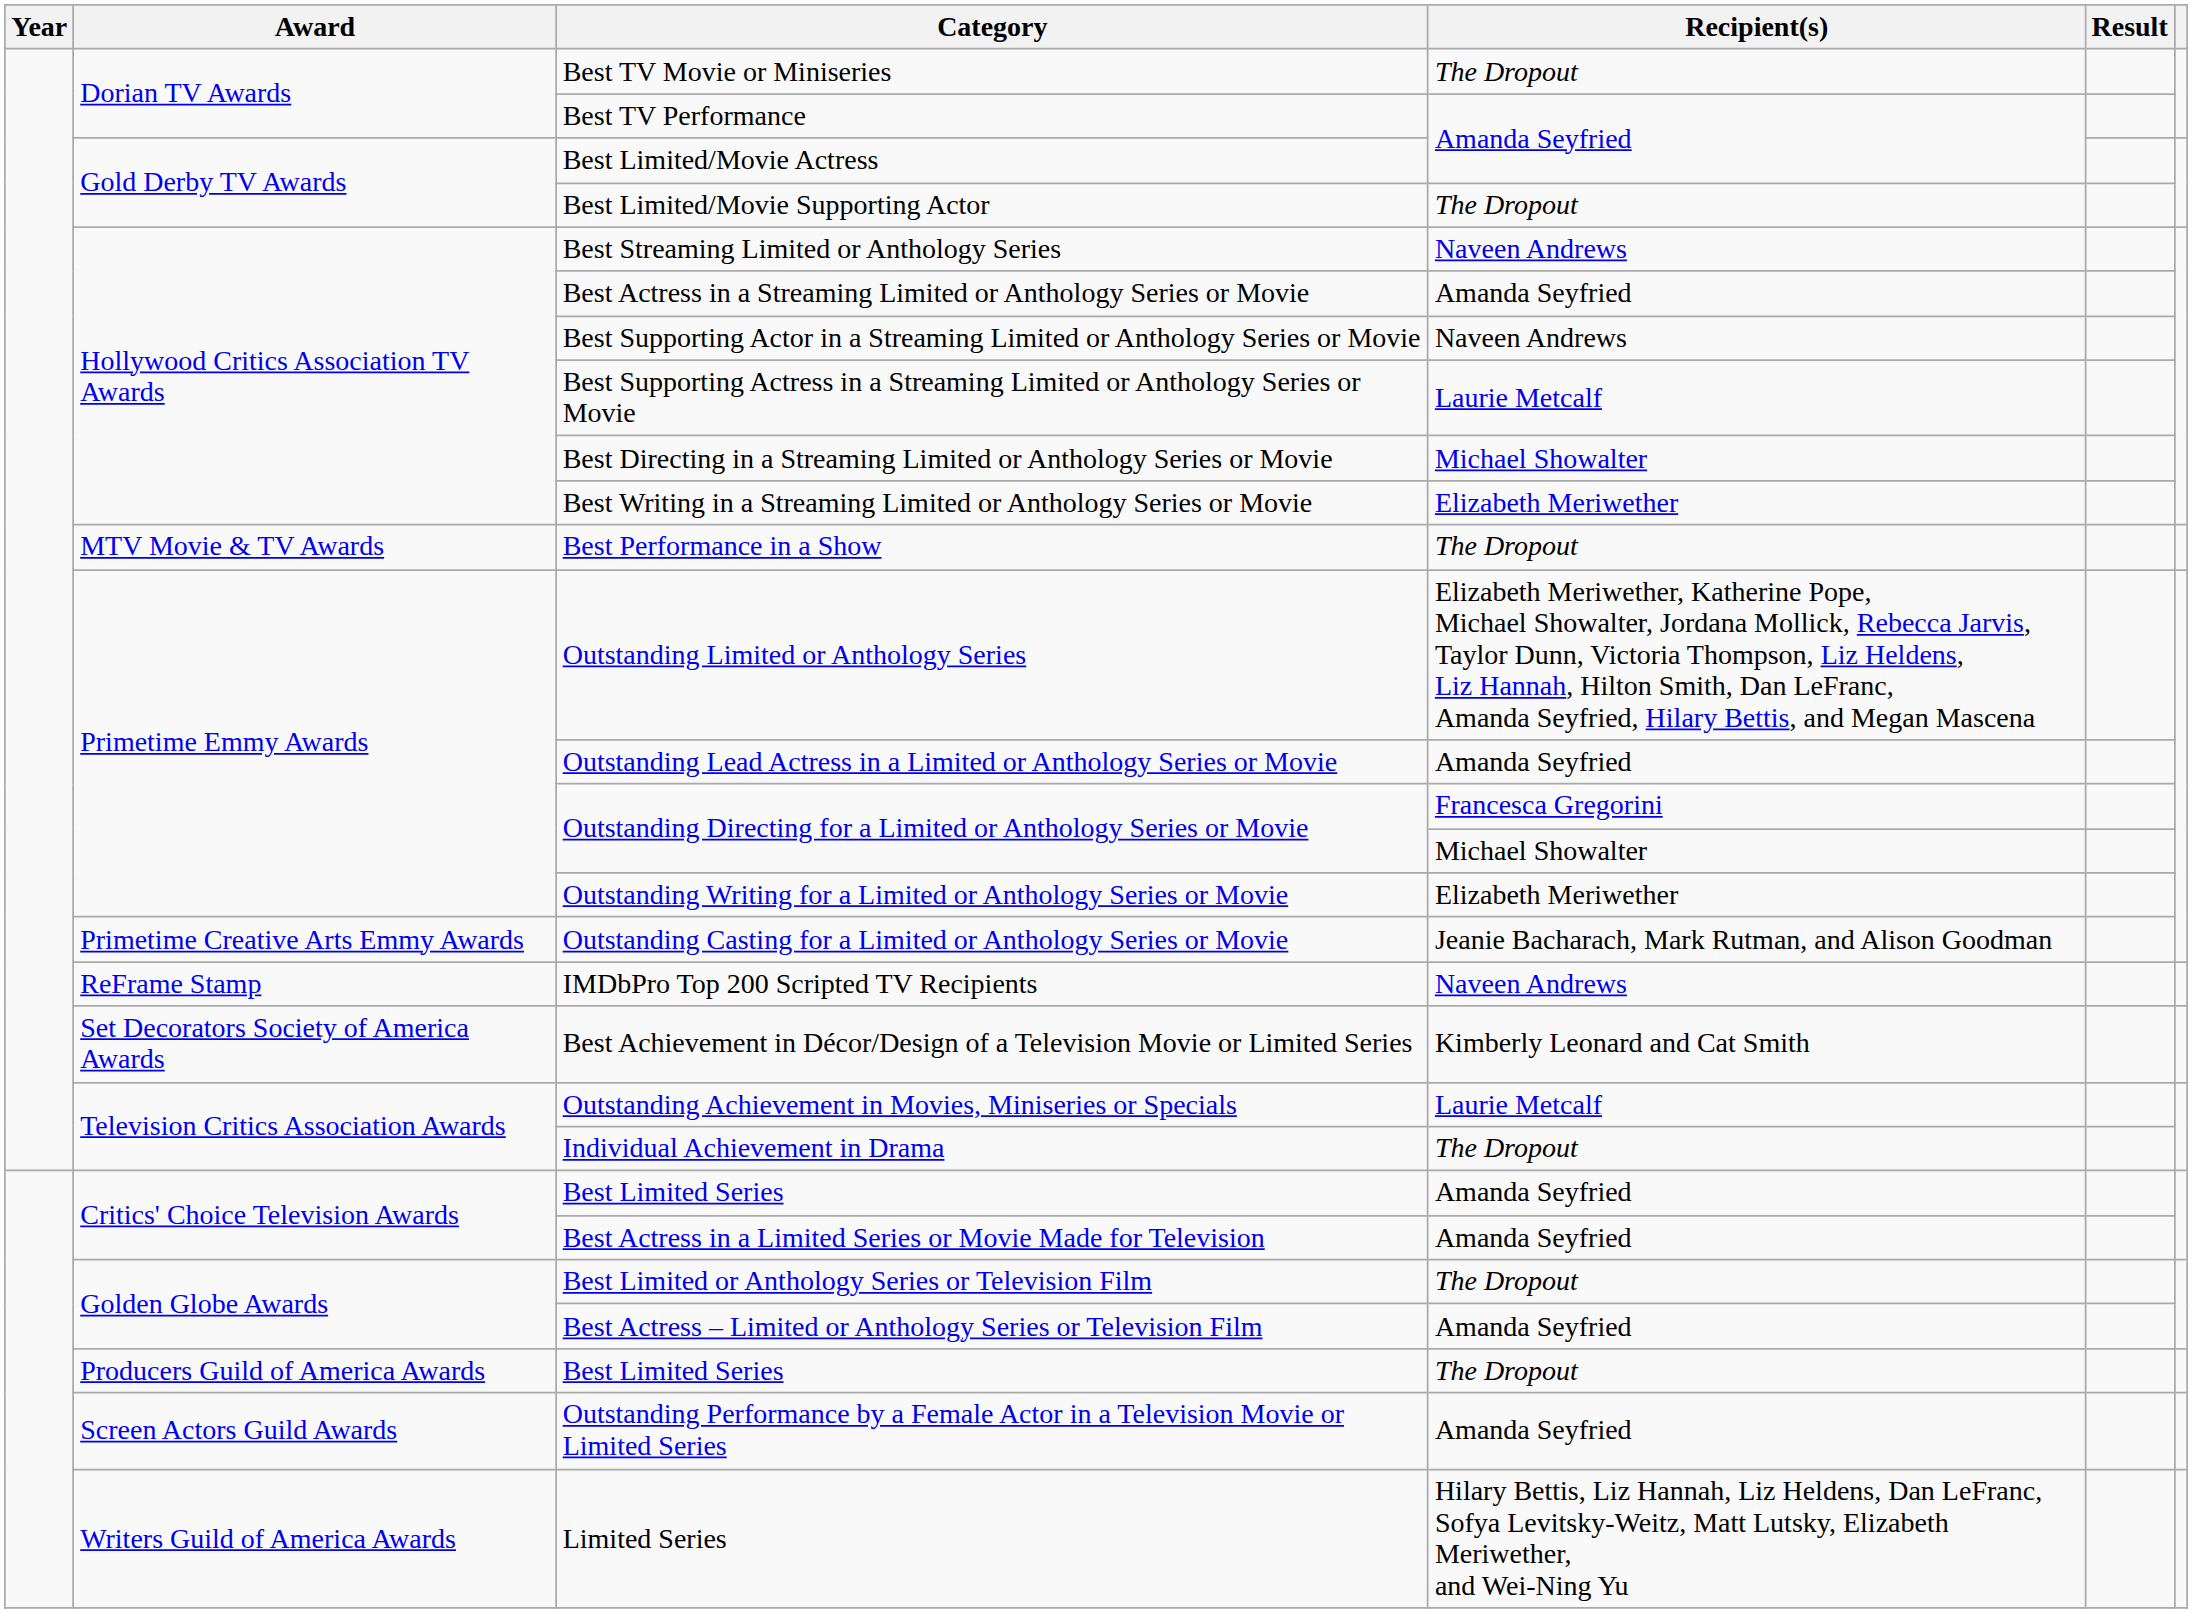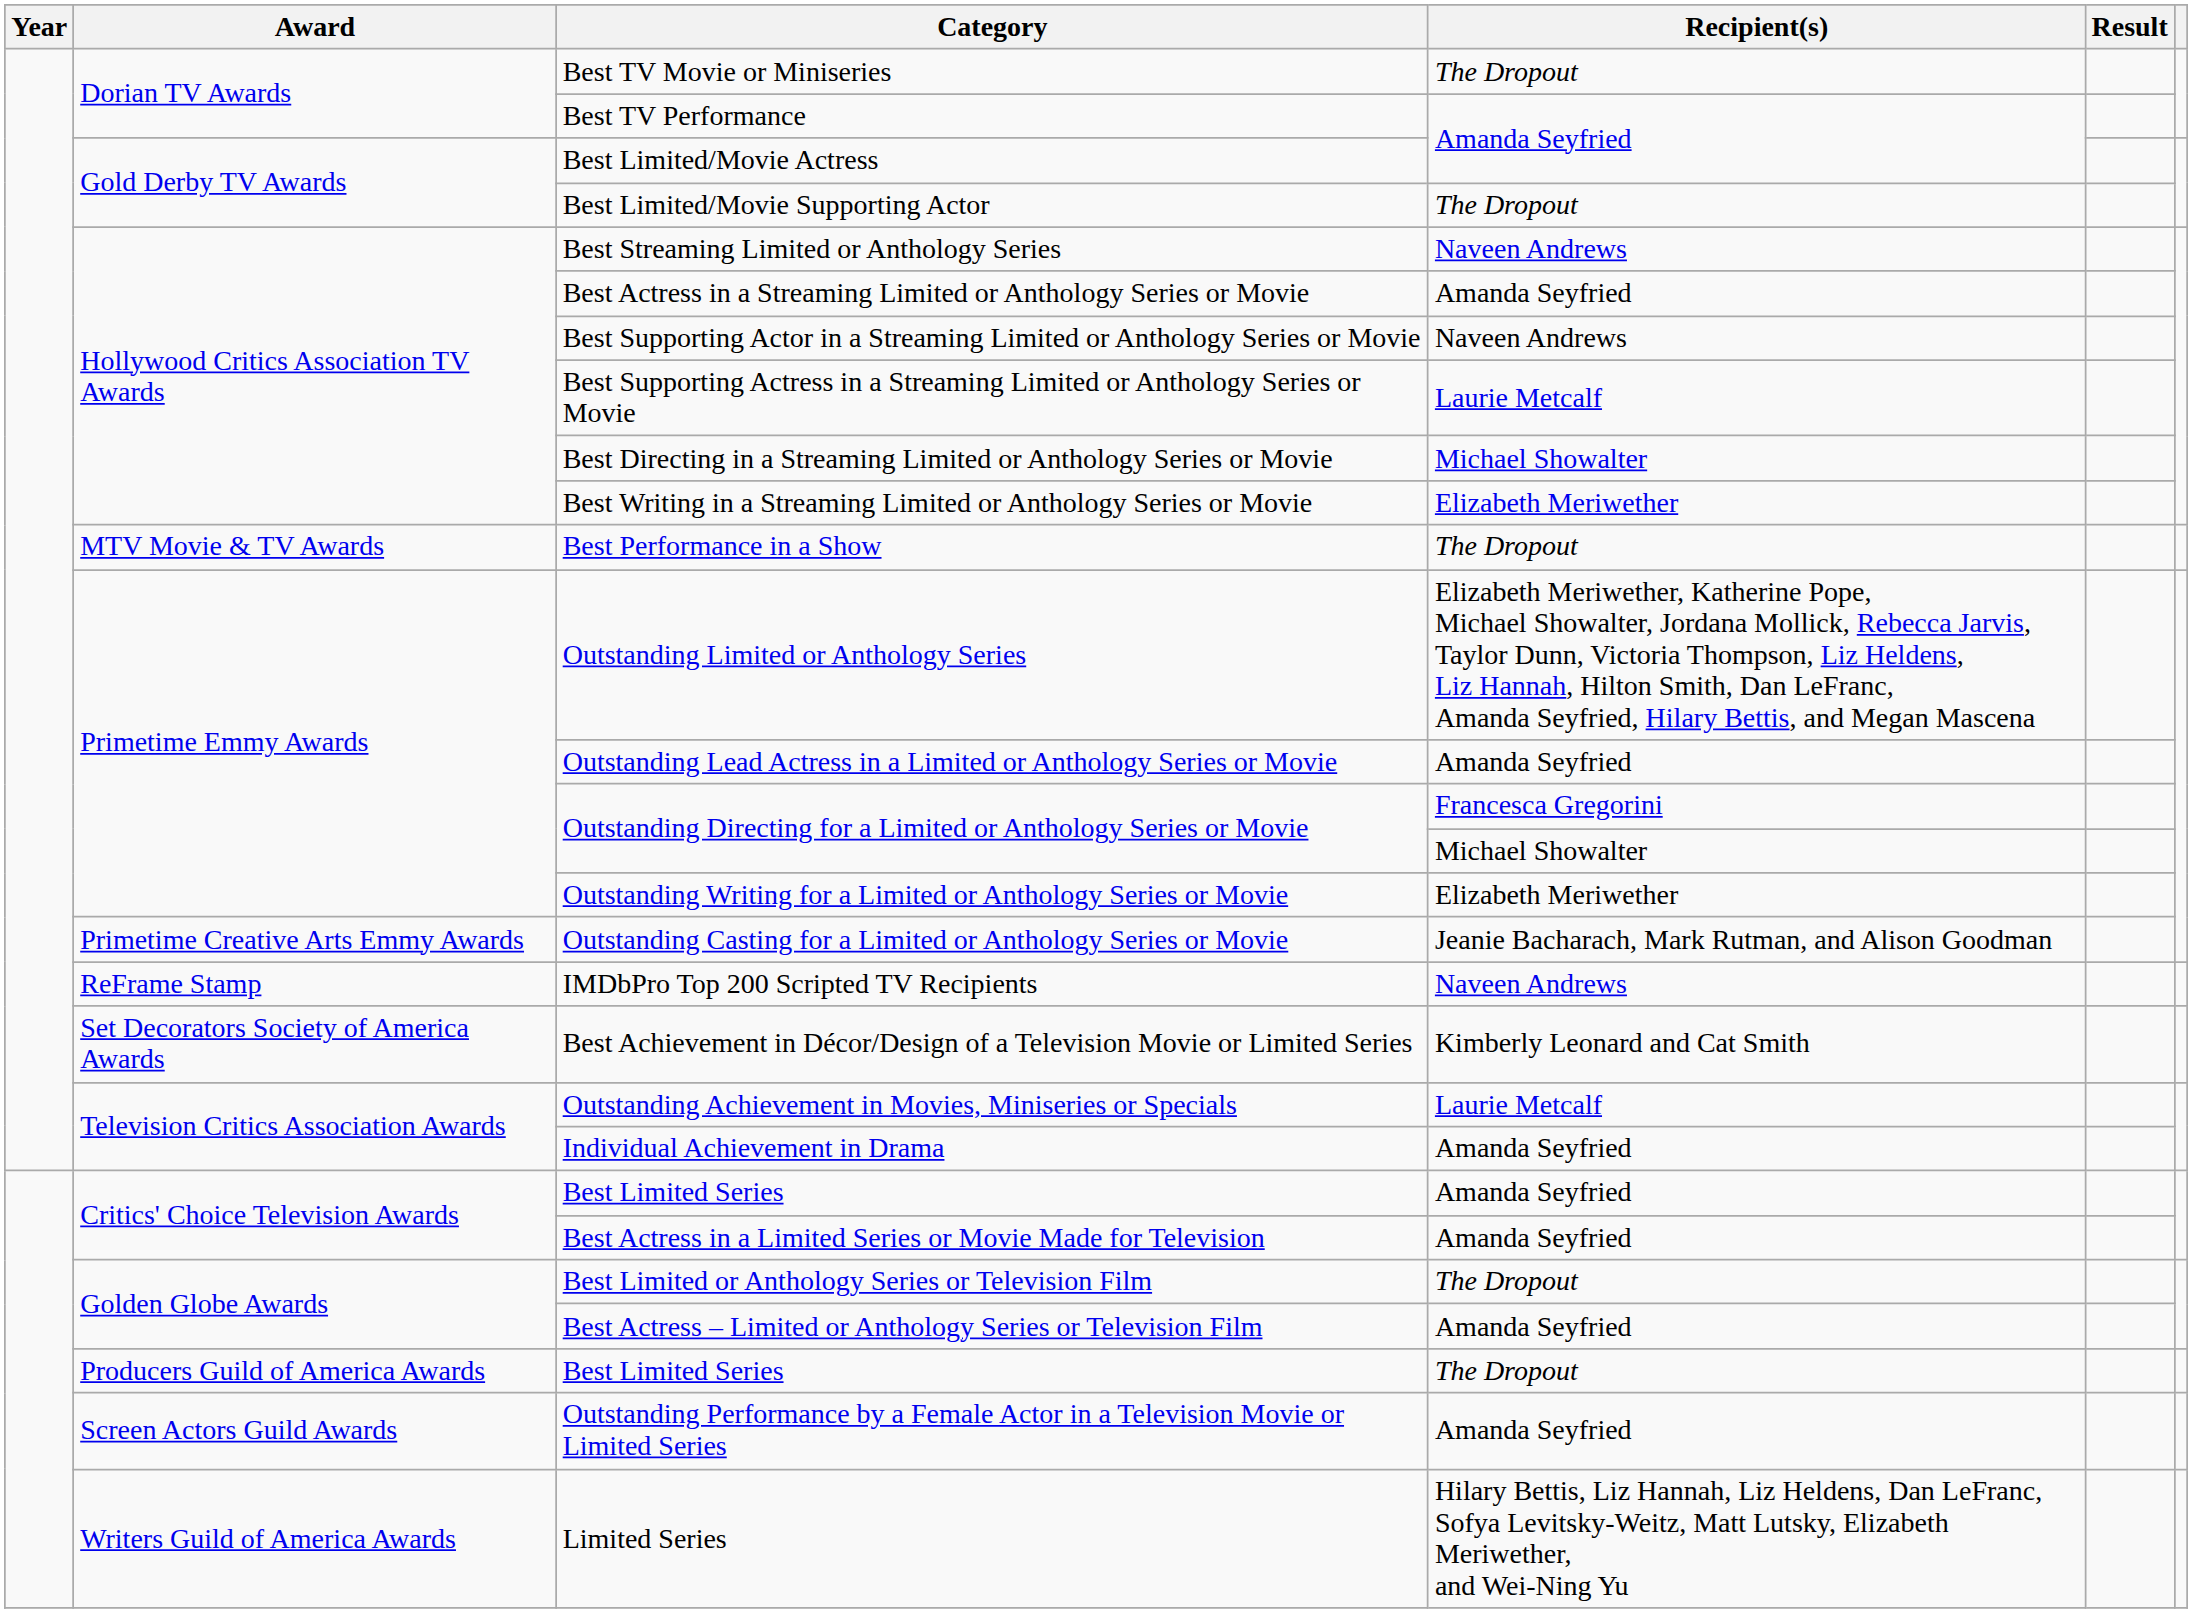 <table class="wikitable sortable plainrowheaders">
 <tr>
 <th scope="col">Year</th>
 <th scope="col">Award</th>
 <th scope="col">Category</th>
 <th scope="col">Recipient(s)</th>
 <th scope="col">Result</th>
 <th scope="col" class="unsortable"></th>
 </tr>
 <tr>
 <td rowspan="21"></td>
 <td rowspan="2"><a href='#'>Dorian TV Awards</a></td>
 <td>Best TV Movie or Miniseries</td>
 <td><em>The Dropout</em></td>
 <td></td>
 <td align="center" rowspan="2"></td>
 </tr>
 <tr>
 <td>Best TV Performance</td>
 <td rowspan="2"><a href='#'>Amanda Seyfried</a></td>
 <td></td>
 </tr>
 <tr>
 <td rowspan="2"><a href='#'>Gold Derby TV Awards</a></td>
 <td>Best Limited/Movie Actress</td>
 <td></td>
 <td align="center" rowspan="2"></td>
 </tr>
 <tr>
 <td>Best Limited/Movie Supporting Actor</td>
 <td><em>The Dropout</em></td>
 <td></td>
 </tr>
 <tr>
 <td rowspan="6"><a href='#'>Hollywood Critics Association TV Awards</a></td>
 <td>Best Streaming Limited or Anthology Series</td>
 <td><a href='#'>Naveen Andrews</a></td>
 <td></td>
 <td rowspan="6" style="text-align:center;"></td>
 </tr>
 <tr>
 <td>Best Actress in a Streaming Limited or Anthology Series or Movie</td>
 <td>Amanda Seyfried</td>
 <td></td>
 </tr>
 <tr>
 <td>Best Supporting Actor in a Streaming Limited or Anthology Series or Movie</td>
 <td>Naveen Andrews</td>
 <td></td>
 </tr>
 <tr>
 <td>Best Supporting Actress in a Streaming Limited or Anthology Series or Movie</td>
 <td><a href='#'>Laurie Metcalf</a></td>
 <td></td>
 </tr>
 <tr>
 <td>Best Directing in a Streaming Limited or Anthology Series or Movie</td>
 <td><a href='#'>Michael Showalter</a> </td>
 <td></td>
 </tr>
 <tr>
 <td>Best Writing in a Streaming Limited or Anthology Series or Movie</td>
 <td><a href='#'>Elizabeth Meriwether</a> </td>
 <td></td>
 </tr>
 <tr>
 <td><a href='#'>MTV Movie & TV Awards</a></td>
 <td><a href='#'>Best Performance in a Show</a></td>
 <td><em>The Dropout</em></td>
 <td></td>
 <td align="center"></td>
 </tr>
 <tr>
 <td rowspan="5"><a href='#'>Primetime Emmy Awards</a></td>
 <td><a href='#'>Outstanding Limited or Anthology Series</a></td>
 <td>Elizabeth Meriwether, Katherine Pope, <br> Michael Showalter, Jordana Mollick, <a href='#'>Rebecca Jarvis</a>, <br> Taylor Dunn, Victoria Thompson, <a href='#'>Liz Heldens</a>, <br> <a href='#'>Liz Hannah</a>, Hilton Smith, Dan LeFranc, <br> Amanda Seyfried, <a href='#'>Hilary Bettis</a>, and Megan Mascena</td>
 <td></td>
 <td align="center" rowspan="6"></td>
 </tr>
 <tr>
 <td><a href='#'>Outstanding Lead Actress in a Limited or Anthology Series or Movie</a></td>
 <td>Amanda Seyfried</td>
 <td></td>
 </tr>
 <tr>
 <td rowspan="2"><a href='#'>Outstanding Directing for a Limited or Anthology Series or Movie</a></td>
 <td><a href='#'>Francesca Gregorini</a> </td>
 <td></td>
 </tr>
 <tr>
 <td>Michael Showalter </td>
 <td></td>
 </tr>
 <tr>
 <td><a href='#'>Outstanding Writing for a Limited or Anthology Series or Movie</a></td>
 <td>Elizabeth Meriwether </td>
 <td></td>
 </tr>
 <tr>
 <td><a href='#'>Primetime Creative Arts Emmy Awards</a></td>
 <td><a href='#'>Outstanding Casting for a Limited or Anthology Series or Movie</a></td>
 <td>Jeanie Bacharach, Mark Rutman, and Alison Goodman</td>
 <td></td>
 </tr>
 <tr>
 <td><a href='#'>ReFrame Stamp</a></td>
 <td>IMDbPro Top 200 Scripted TV Recipients</td>
 <td><a href='#'>Naveen Andrews</a></td>
 <td></td>
 <td align="center"></td>
 </tr>
 <tr>
 <td><a href='#'>Set Decorators Society of America Awards</a></td>
 <td>Best Achievement in Décor/Design of a Television Movie or Limited Series</td>
 <td>Kimberly Leonard and Cat Smith</td>
 <td></td>
 <td align="center"></td>
 </tr>
 <tr>
 <td rowspan="2"><a href='#'>Television Critics Association Awards</a></td>
 <td><a href='#'>Outstanding Achievement in Movies, Miniseries or Specials</a></td>
 <td><a href='#'>Laurie Metcalf</a></td>
 <td></td>
 <td align="center" rowspan="2"></td>
 </tr>
 <tr>
 <td><a href='#'>Individual Achievement in Drama</a></td>
-<td><em>The Dropout</em></td>
+<td>Amanda Seyfried</td>
 <td></td>
 </tr>
 <tr>
 <td rowspan="7"></td>
 <td rowspan="2"><a href='#'>Critics' Choice Television Awards</a></td>
 <td><a href='#'>Best Limited Series</a></td>
 <td>Amanda Seyfried</td>
 <td></td>
 <td rowspan="2" align="center"></td>
 </tr>
 <tr>
 <td><a href='#'>Best Actress in a Limited Series or Movie Made for Television</a></td>
 <td>Amanda Seyfried</td>
 <td></td>
 </tr>
 <tr>
 <td rowspan="2"><a href='#'>Golden Globe Awards</a></td>
 <td><a href='#'>Best Limited or Anthology Series or Television Film</a></td>
 <td><em>The Dropout</em></td>
 <td></td>
 <td rowspan="2" align="center"></td>
 </tr>
 <tr>
 <td><a href='#'>Best Actress – Limited or Anthology Series or Television Film</a></td>
 <td>Amanda Seyfried</td>
 <td></td>
 </tr>
 <tr>
 <td><a href='#'>Producers Guild of America Awards</a></td>
 <td><a href='#'>Best Limited Series</a></td>
 <td><em>The Dropout</em></td>
 <td></td>
 <td align="center"></td>
 </tr>
 <tr>
 <td><a href='#'>Screen Actors Guild Awards</a></td>
 <td><a href='#'>Outstanding Performance by a Female Actor in a Television Movie or <br> Limited Series</a></td>
 <td>Amanda Seyfried</td>
 <td></td>
 <td align="center"></td>
 </tr>
 <tr>
 <td><a href='#'>Writers Guild of America Awards</a></td>
 <td>Limited Series</td>
 <td>Hilary Bettis, Liz Hannah, Liz Heldens, Dan LeFranc, <br> Sofya Levitsky-Weitz, Matt Lutsky, Elizabeth Meriwether, <br> and Wei-Ning Yu</td>
 <td></td>
 <td align="center"></td>
 </tr>
 </table>
